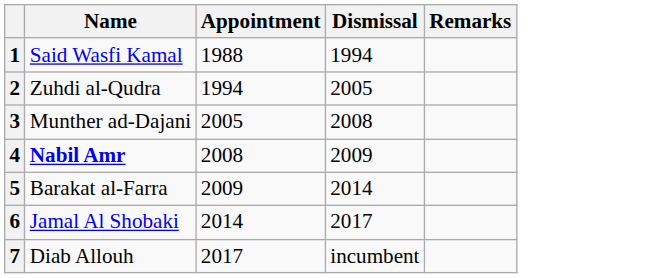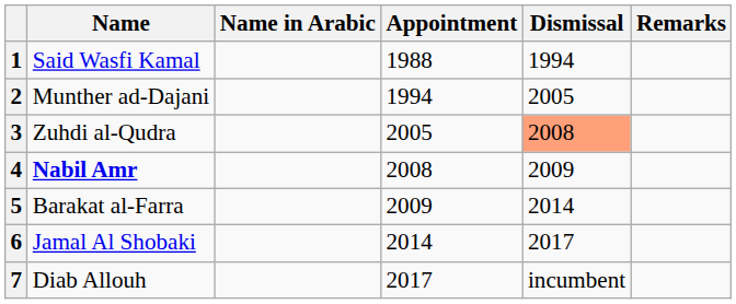 <table class="wikitable">
 <tr>
 <th></th>
 <th>Name</th>
+<th>Name in Arabic</th>
 <th>Appointment</th>
 <th>Dismissal</th>
 <th>Remarks</th>
 </tr>
 <tr>
 <th>1</th>
 <td><a href='#'>Said Wasfi Kamal</a></td>
+<td></td>
 <td>1988</td>
 <td>1994</td>
 <td></td>
 </tr>
 <tr>
 <th>2</th>
-<td>Zuhdi al-Qudra</td>
+<td>Munther ad-Dajani</td>
+<td></td>
 <td>1994</td>
 <td>2005</td>
 <td></td>
 </tr>
 <tr>
 <th>3</th>
-<td>Munther ad-Dajani</td>
+<td>Zuhdi al-Qudra</td>
+<td></td>
 <td>2005</td>
-<td>2008</td>
+<td style="background: lightsalmon;">2008</td>
 <td></td>
 </tr>
 <tr>
 <th>4</th>
 <td><strong><a href='#'>Nabil Amr</a></strong></td>
+<td></td>
 <td>2008</td>
 <td>2009</td>
 <td></td>
 </tr>
 <tr>
 <th>5</th>
 <td>Barakat al-Farra</td>
+<td></td>
 <td>2009</td>
 <td>2014</td>
 <td></td>
 </tr>
 <tr>
 <th>6</th>
 <td><a href='#'>Jamal Al Shobaki</a></td>
+<td></td>
 <td>2014</td>
 <td>2017</td>
 <td></td>
 </tr>
 <tr>
 <th>7</th>
 <td>Diab Allouh</td>
+<td></td>
 <td>2017</td>
 <td>incumbent</td>
 <td></td>
 </tr>
 </table>
